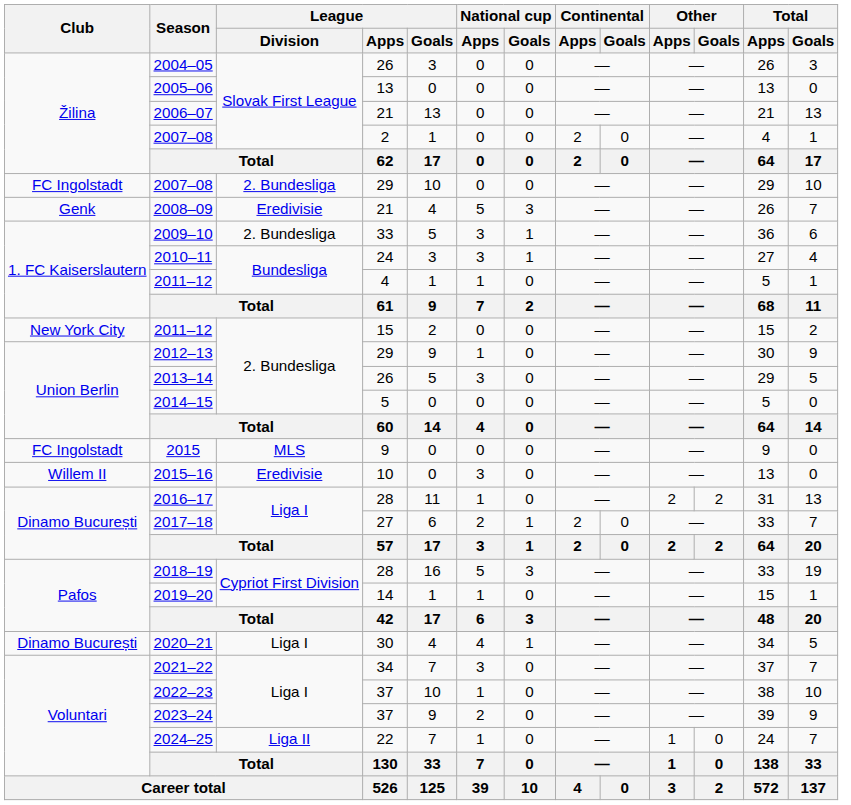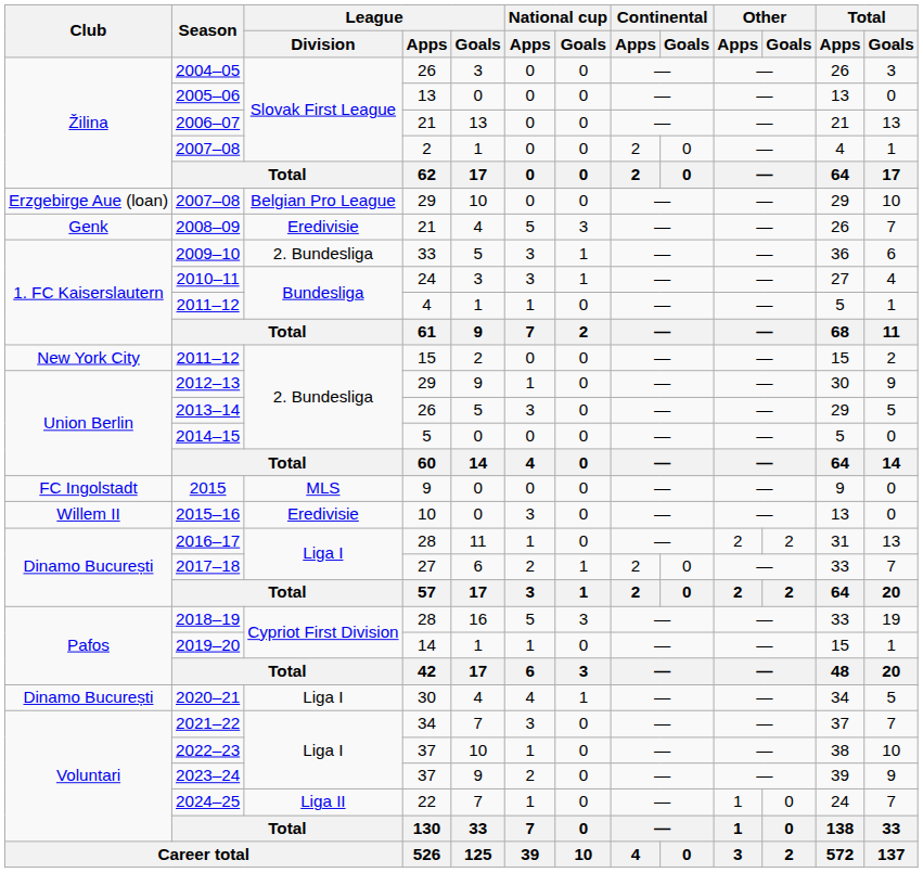 <table class="wikitable" style="text-align:center">
 <tr>
 <th rowspan="2">Club</th>
 <th rowspan="2">Season</th>
 <th colspan="3">League</th>
 <th colspan="2">National cup</th>
 <th colspan="2">Continental</th>
 <th colspan="2">Other</th>
 <th colspan="2">Total</th>
 </tr>
 <tr>
 <th>Division</th>
 <th>Apps</th>
 <th>Goals</th>
 <th>Apps</th>
 <th>Goals</th>
 <th>Apps</th>
 <th>Goals</th>
 <th>Apps</th>
 <th>Goals</th>
 <th>Apps</th>
 <th>Goals</th>
 </tr>
 <tr>
 <td rowspan="5"><a href='#'>Žilina</a></td>
 <td><a href='#'>2004–05</a></td>
 <td rowspan="4"><a href='#'>Slovak First League</a></td>
 <td>26</td>
 <td>3</td>
 <td>0</td>
 <td>0</td>
 <td colspan="2">—</td>
 <td colspan="2">—</td>
 <td>26</td>
 <td>3</td>
 </tr>
 <tr>
 <td><a href='#'>2005–06</a></td>
 <td>13</td>
 <td>0</td>
 <td>0</td>
 <td>0</td>
 <td colspan="2">—</td>
 <td colspan="2">—</td>
 <td>13</td>
 <td>0</td>
 </tr>
 <tr>
 <td><a href='#'>2006–07</a></td>
 <td>21</td>
 <td>13</td>
 <td>0</td>
 <td>0</td>
 <td colspan="2">—</td>
 <td colspan="2">—</td>
 <td>21</td>
 <td>13</td>
 </tr>
 <tr>
 <td><a href='#'>2007–08</a></td>
 <td>2</td>
 <td>1</td>
 <td>0</td>
 <td>0</td>
 <td>2</td>
 <td>0</td>
 <td colspan="2">—</td>
 <td>4</td>
 <td>1</td>
 </tr>
 <tr>
 <th colspan="2">Total</th>
 <th>62</th>
 <th>17</th>
 <th>0</th>
 <th>0</th>
 <th>2</th>
 <th>0</th>
 <th colspan="2">—</th>
 <th>64</th>
 <th>17</th>
 </tr>
 <tr>
-<td><a href='#'>FC Ingolstadt</a></td>
+<td><a href='#'>Erzgebirge Aue</a> (loan)</td>
 <td><a href='#'>2007–08</a></td>
-<td><a href='#'>2. Bundesliga</a></td>
+<td><a href='#'>Belgian Pro League</a></td>
 <td>29</td>
 <td>10</td>
 <td>0</td>
 <td>0</td>
 <td colspan="2">—</td>
 <td colspan="2">—</td>
 <td>29</td>
 <td>10</td>
 </tr>
 <tr>
 <td><a href='#'>Genk</a></td>
 <td><a href='#'>2008–09</a></td>
 <td><a href='#'>Eredivisie</a></td>
 <td>21</td>
 <td>4</td>
 <td>5</td>
 <td>3</td>
 <td colspan="2">—</td>
 <td colspan="2">—</td>
 <td>26</td>
 <td>7</td>
 </tr>
 <tr>
 <td rowspan="4"><a href='#'>1. FC Kaiserslautern</a></td>
 <td><a href='#'>2009–10</a></td>
 <td>2. Bundesliga</td>
 <td>33</td>
 <td>5</td>
 <td>3</td>
 <td>1</td>
 <td colspan="2">—</td>
 <td colspan="2">—</td>
 <td>36</td>
 <td>6</td>
 </tr>
 <tr>
 <td><a href='#'>2010–11</a></td>
 <td rowspan="2"><a href='#'>Bundesliga</a></td>
 <td>24</td>
 <td>3</td>
 <td>3</td>
 <td>1</td>
 <td colspan="2">—</td>
 <td colspan="2">—</td>
 <td>27</td>
 <td>4</td>
 </tr>
 <tr>
 <td><a href='#'>2011–12</a></td>
 <td>4</td>
 <td>1</td>
 <td>1</td>
 <td>0</td>
 <td colspan="2">—</td>
 <td colspan="2">—</td>
 <td>5</td>
 <td>1</td>
 </tr>
 <tr>
 <th colspan="2">Total</th>
 <th>61</th>
 <th>9</th>
 <th>7</th>
 <th>2</th>
 <th colspan="2">—</th>
 <th colspan="2">—</th>
 <th>68</th>
 <th>11</th>
 </tr>
 <tr>
 <td><a href='#'>New York City</a></td>
 <td><a href='#'>2011–12</a></td>
 <td rowspan="4">2. Bundesliga</td>
 <td>15</td>
 <td>2</td>
 <td>0</td>
 <td>0</td>
 <td colspan="2">—</td>
 <td colspan="2">—</td>
 <td>15</td>
 <td>2</td>
 </tr>
 <tr>
 <td rowspan="4"><a href='#'>Union Berlin</a></td>
 <td><a href='#'>2012–13</a></td>
 <td>29</td>
 <td>9</td>
 <td>1</td>
 <td>0</td>
 <td colspan="2">—</td>
 <td colspan="2">—</td>
 <td>30</td>
 <td>9</td>
 </tr>
 <tr>
 <td><a href='#'>2013–14</a></td>
 <td>26</td>
 <td>5</td>
 <td>3</td>
 <td>0</td>
 <td colspan="2">—</td>
 <td colspan="2">—</td>
 <td>29</td>
 <td>5</td>
 </tr>
 <tr>
 <td><a href='#'>2014–15</a></td>
 <td>5</td>
 <td>0</td>
 <td>0</td>
 <td>0</td>
 <td colspan="2">—</td>
 <td colspan="2">—</td>
 <td>5</td>
 <td>0</td>
 </tr>
 <tr>
 <th colspan="2">Total</th>
 <th>60</th>
 <th>14</th>
 <th>4</th>
 <th>0</th>
 <th colspan="2">—</th>
 <th colspan="2">—</th>
 <th>64</th>
 <th>14</th>
 </tr>
 <tr>
 <td><a href='#'>FC Ingolstadt</a></td>
 <td><a href='#'>2015</a></td>
 <td><a href='#'>MLS</a></td>
 <td>9</td>
 <td>0</td>
 <td>0</td>
 <td>0</td>
 <td colspan="2">—</td>
 <td colspan="2">—</td>
 <td>9</td>
 <td>0</td>
 </tr>
 <tr>
 <td><a href='#'>Willem II</a></td>
 <td><a href='#'>2015–16</a></td>
 <td><a href='#'>Eredivisie</a></td>
 <td>10</td>
 <td>0</td>
 <td>3</td>
 <td>0</td>
 <td colspan="2">—</td>
 <td colspan="2">—</td>
 <td>13</td>
 <td>0</td>
 </tr>
 <tr>
 <td rowspan="3"><a href='#'>Dinamo București</a></td>
 <td><a href='#'>2016–17</a></td>
 <td rowspan="2"><a href='#'>Liga I</a></td>
 <td>28</td>
 <td>11</td>
 <td>1</td>
 <td>0</td>
 <td colspan="2">—</td>
 <td>2</td>
 <td>2</td>
 <td>31</td>
 <td>13</td>
 </tr>
 <tr>
 <td><a href='#'>2017–18</a></td>
 <td>27</td>
 <td>6</td>
 <td>2</td>
 <td>1</td>
 <td>2</td>
 <td>0</td>
 <td colspan="2">—</td>
 <td>33</td>
 <td>7</td>
 </tr>
 <tr>
 <th colspan="2">Total</th>
 <th>57</th>
 <th>17</th>
 <th>3</th>
 <th>1</th>
 <th>2</th>
 <th>0</th>
 <th>2</th>
 <th>2</th>
 <th>64</th>
 <th>20</th>
 </tr>
 <tr>
 <td rowspan="3"><a href='#'>Pafos</a></td>
 <td><a href='#'>2018–19</a></td>
 <td rowspan="2"><a href='#'>Cypriot First Division</a></td>
 <td>28</td>
 <td>16</td>
 <td>5</td>
 <td>3</td>
 <td colspan="2">—</td>
 <td colspan="2">—</td>
 <td>33</td>
 <td>19</td>
 </tr>
 <tr>
 <td><a href='#'>2019–20</a></td>
 <td>14</td>
 <td>1</td>
 <td>1</td>
 <td>0</td>
 <td colspan="2">—</td>
 <td colspan="2">—</td>
 <td>15</td>
 <td>1</td>
 </tr>
 <tr>
 <th colspan="2">Total</th>
 <th>42</th>
 <th>17</th>
 <th>6</th>
 <th>3</th>
 <th colspan="2">—</th>
 <th colspan="2">—</th>
 <th>48</th>
 <th>20</th>
 </tr>
 <tr>
 <td><a href='#'>Dinamo București</a></td>
 <td><a href='#'>2020–21</a></td>
 <td>Liga I</td>
 <td>30</td>
 <td>4</td>
 <td>4</td>
 <td>1</td>
 <td colspan="2">—</td>
 <td colspan="2">—</td>
 <td>34</td>
 <td>5</td>
 </tr>
 <tr>
 <td rowspan="5"><a href='#'>Voluntari</a></td>
 <td><a href='#'>2021–22</a></td>
 <td rowspan="3">Liga I</td>
 <td>34</td>
 <td>7</td>
 <td>3</td>
 <td>0</td>
 <td colspan="2">—</td>
 <td colspan="2">—</td>
 <td>37</td>
 <td>7</td>
 </tr>
 <tr>
 <td><a href='#'>2022–23</a></td>
 <td>37</td>
 <td>10</td>
 <td>1</td>
 <td>0</td>
 <td colspan="2">—</td>
 <td colspan="2">—</td>
 <td>38</td>
 <td>10</td>
 </tr>
 <tr>
 <td><a href='#'>2023–24</a></td>
 <td>37</td>
 <td>9</td>
 <td>2</td>
 <td>0</td>
 <td colspan="2">—</td>
 <td colspan="2">—</td>
 <td>39</td>
 <td>9</td>
 </tr>
 <tr>
 <td><a href='#'>2024–25</a></td>
 <td><a href='#'>Liga II</a></td>
 <td>22</td>
 <td>7</td>
 <td>1</td>
 <td>0</td>
 <td colspan="2">—</td>
 <td>1</td>
 <td>0</td>
 <td>24</td>
 <td>7</td>
 </tr>
 <tr>
 <th colspan="2">Total</th>
 <th>130</th>
 <th>33</th>
 <th>7</th>
 <th>0</th>
 <th colspan="2">—</th>
 <th>1</th>
 <th>0</th>
 <th>138</th>
 <th>33</th>
 </tr>
 <tr>
 <th colspan="3">Career total</th>
 <th>526</th>
 <th>125</th>
 <th>39</th>
 <th>10</th>
 <th>4</th>
 <th>0</th>
 <th>3</th>
 <th>2</th>
 <th>572</th>
 <th>137</th>
 </tr>
 </table>
